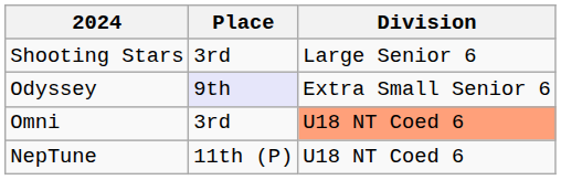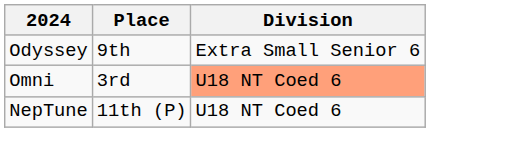 <table class="wikitable">
 <tr>
 <th>2024</th>
 <th>Place</th>
 <th>Division</th>
 </tr>
 <tr>
-<td>Shooting Stars</td>
-<td>3rd</td>
-<td>Large Senior 6</td>
-</tr>
-<tr>
 <td>Odyssey</td>
-<td style="background: lavender;">9th</td>
+<td>9th</td>
 <td>Extra Small Senior 6</td>
 </tr>
 <tr>
 <td>Omni</td>
 <td>3rd</td>
 <td style="background: lightsalmon;">U18 NT Coed 6</td>
 </tr>
 <tr>
 <td>NepTune</td>
 <td>11th (P)</td>
 <td>U18 NT Coed 6</td>
 </tr>
 </table>
